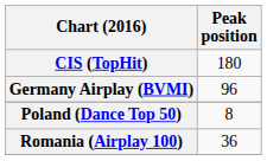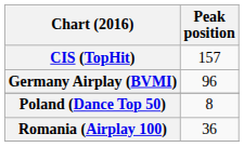 <table class="wikitable sortable plainrowheaders">
 <tr>
 <th>Chart (2016)</th>
 <th>Peak<br>position</th>
 </tr>
 <tr>
 <th scope="row"><a href='#'>CIS</a> (<a href='#'>TopHit</a>)</th>
-<td align="center">180</td>
+<td align="center">157</td>
 </tr>
 <tr>
 <th scope="row">Germany Airplay (<a href='#'>BVMI</a>)</th>
 <td align="center">96</td>
 </tr>
 <tr>
 </tr>
 <tr>
 <th scope="row">Poland (<a href='#'>Dance Top 50</a>)</th>
 <td align="center">8</td>
 </tr>
 <tr>
 <th scope="row">Romania (<a href='#'>Airplay 100</a>)</th>
 <td align="center">36</td>
 </tr>
 <tr>
 </tr>
 <tr>
 </tr>
 </table>
